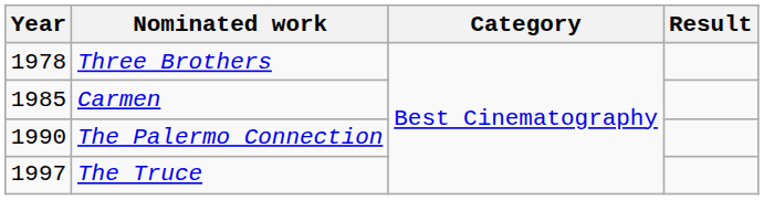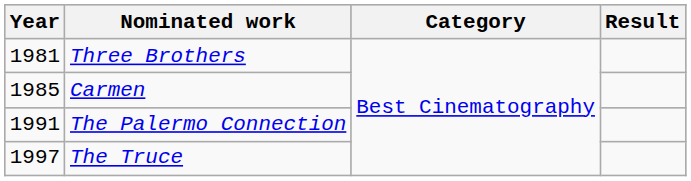 <table class="wikitable plainrowheaders">
 <tr>
 <th>Year</th>
 <th>Nominated work</th>
 <th>Category</th>
 <th>Result</th>
 </tr>
 <tr>
-<td>1978</td>
+<td>1981</td>
 <td><em><a href='#'>Three Brothers</a></em></td>
 <td rowspan=4><a href='#'>Best Cinematography</a></td>
 <td></td>
 </tr>
 <tr>
 <td>1985</td>
 <td><em><a href='#'>Carmen</a></em></td>
 <td></td>
 </tr>
 <tr>
-<td>1990</td>
+<td>1991</td>
 <td><em><a href='#'>The Palermo Connection</a></em></td>
 <td></td>
 </tr>
 <tr>
 <td>1997</td>
 <td><em><a href='#'>The Truce</a></em></td>
 <td></td>
 </tr>
 </table>
